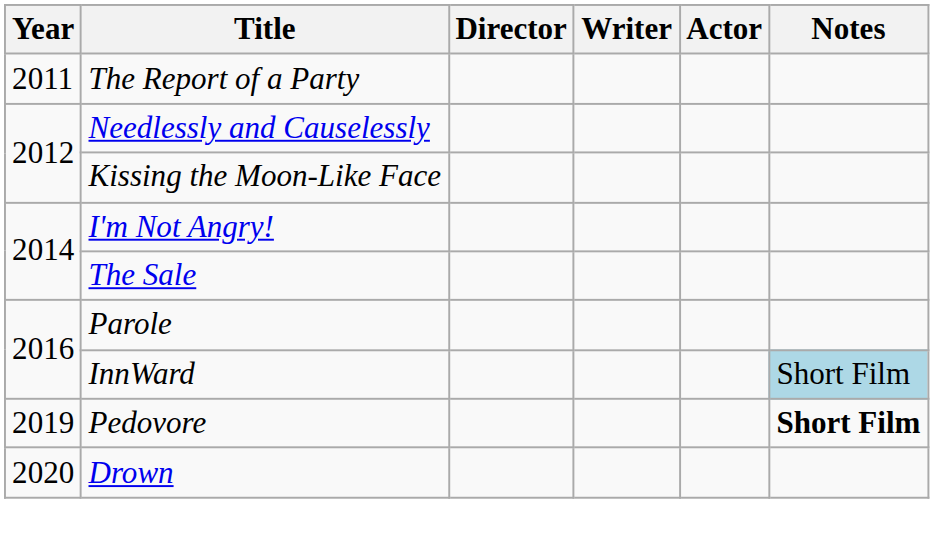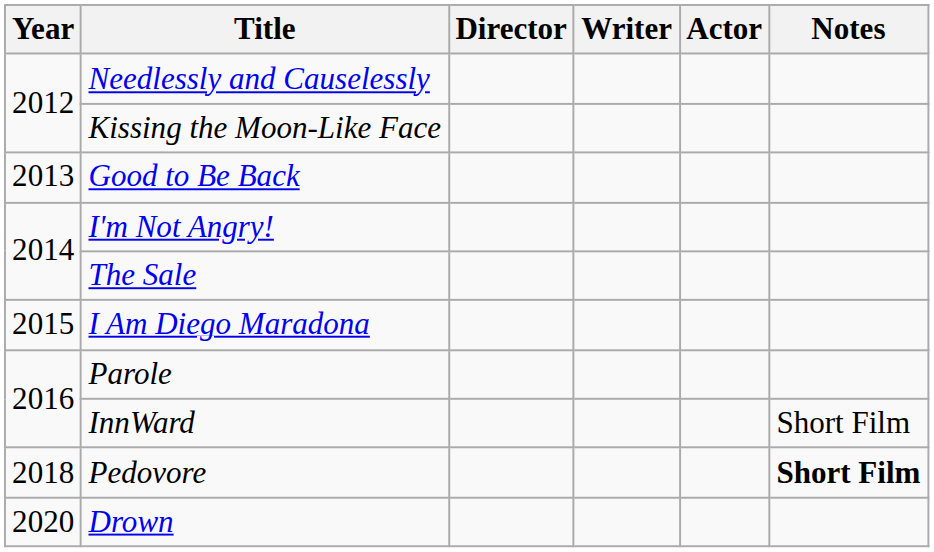 <table class="wikitable sortable">
 <tr>
 <th>Year</th>
 <th>Title</th>
 <th>Director</th>
 <th>Writer</th>
 <th>Actor</th>
 <th>Notes</th>
-</tr>
-<tr>
-<td>2011</td>
-<td><em>The Report of a Party</em></td>
-<td></td>
-<td></td>
-<td></td>
-<td></td>
 </tr>
 <tr>
 <td rowspan="2">2012</td>
 <td><em><a href='#'>Needlessly and Causelessly</a></em></td>
 <td></td>
 <td></td>
 <td></td>
 <td></td>
 </tr>
 <tr>
 <td><em>Kissing the Moon-Like Face</em></td>
+<td></td>
+<td></td>
+<td></td>
+<td></td>
+</tr>
+<tr>
+<td>2013</td>
+<td><em><a href='#'>Good to Be Back</a></em></td>
 <td></td>
 <td></td>
 <td></td>
 <td></td>
 </tr>
 <tr>
 <td rowspan="2">2014</td>
 <td><em><a href='#'>I'm Not Angry!</a></em></td>
 <td></td>
 <td></td>
 <td></td>
 <td></td>
 </tr>
 <tr>
 <td><em><a href='#'>The Sale</a></em></td>
 <td></td>
 <td></td>
 <td></td>
 <td></td>
 </tr>
 <tr>
+<td>2015</td>
+<td><em><a href='#'>I Am Diego Maradona</a></em></td>
+<td></td>
+<td></td>
+<td></td>
+<td></td>
+</tr>
+<tr>
 <td rowspan="2">2016</td>
 <td><em>Parole</em></td>
 <td></td>
 <td></td>
 <td></td>
 <td></td>
 </tr>
 <tr>
 <td><em>InnWard</em></td>
 <td></td>
 <td></td>
 <td></td>
-<td style="background: lightblue;">Short Film</td>
+<td>Short Film</td>
 </tr>
 <tr>
-<td>2019</td>
+<td>2018</td>
 <td><em>Pedovore</em></td>
 <td></td>
 <td></td>
 <td></td>
 <td><strong>Short Film</strong></td>
 </tr>
 <tr>
 <td>2020</td>
 <td><em><a href='#'>Drown</a></em></td>
 <td></td>
 <td></td>
 <td></td>
 <td></td>
 </tr>
 </table>
